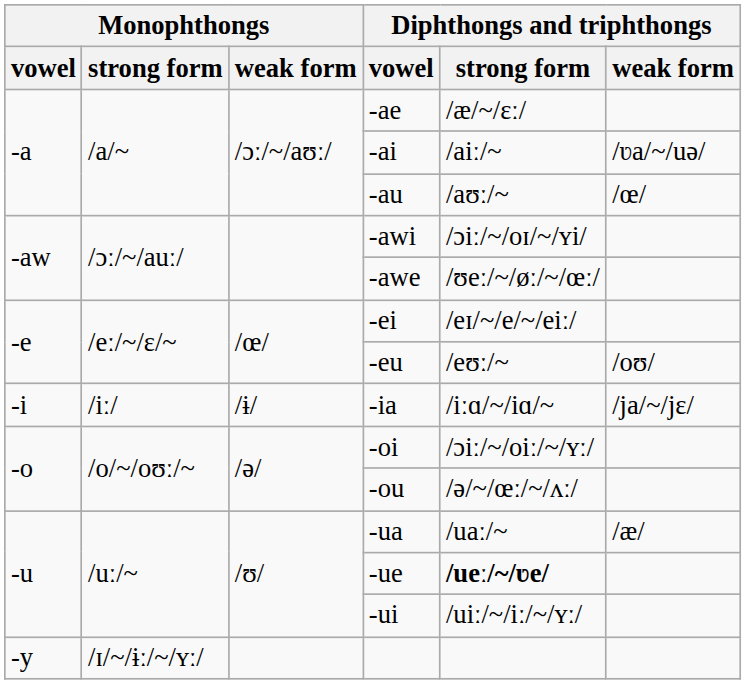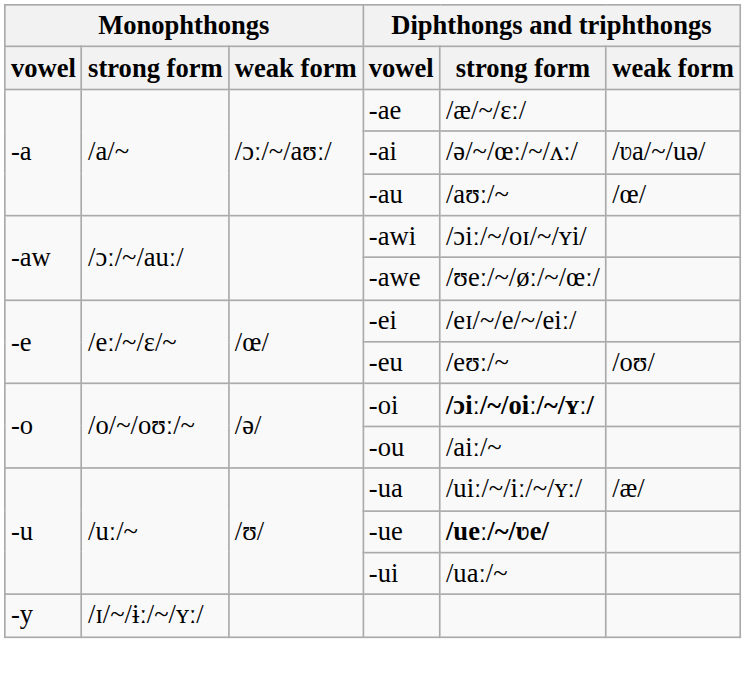 <table class="wikitable">
 <tr>
 <th colspan="3">Monophthongs</th>
 <th colspan="3">Diphthongs and triphthongs</th>
 </tr>
 <tr>
 <th>vowel</th>
 <th>strong form</th>
 <th>weak form</th>
 <th>vowel</th>
 <th>strong form</th>
 <th>weak form</th>
 </tr>
 <tr>
 <td rowspan="3">-a</td>
 <td rowspan="3">/a/~</td>
 <td rowspan="3">/ɔː/~/aʊː/</td>
 <td>-ae</td>
 <td>/æ/~/ɛː/</td>
 <td></td>
 </tr>
 <tr>
 <td>-ai</td>
-<td>/aiː/~</td>
+<td>/ə/~/œː/~/ʌː/</td>
 <td>/ʋa/~/uə/</td>
 </tr>
 <tr>
 <td>-au</td>
 <td>/aʊː/~</td>
 <td>/œ/</td>
 </tr>
 <tr>
 <td rowspan="2">-aw</td>
 <td rowspan="2">/ɔː/~/auː/</td>
 <td rowspan="2"></td>
 <td>-awi</td>
 <td>/ɔiː/~/oɪ/~/ʏi/</td>
 <td></td>
 </tr>
 <tr>
 <td>-awe</td>
 <td>/ʊeː/~/øː/~/œː/</td>
 <td></td>
 </tr>
 <tr>
 <td rowspan="2">-e</td>
 <td rowspan="2">/eː/~/ɛ/~</td>
 <td rowspan="2">/œ/</td>
 <td>-ei</td>
 <td>/eɪ/~/e/~/eiː/</td>
 <td></td>
 </tr>
 <tr>
 <td>-eu</td>
 <td>/eʊː/~</td>
 <td>/oʊ/</td>
 </tr>
 <tr>
-<td>-i</td>
-<td>/iː/</td>
-<td>/ɨ/</td>
-<td>-ia</td>
-<td>/iːɑ/~/iɑ/~</td>
-<td>/ja/~/jɛ/</td>
-</tr>
-<tr>
 <td rowspan="2">-o</td>
 <td rowspan="2">/o/~/oʊː/~</td>
 <td rowspan="2">/ə/</td>
 <td>-oi</td>
-<td>/ɔiː/~/oiː/~/ʏː/</td>
+<td><strong>/ɔiː/~/oiː/~/ʏː/</strong></td>
 <td></td>
 </tr>
 <tr>
 <td>-ou</td>
-<td>/ə/~/œː/~/ʌː/</td>
+<td>/aiː/~</td>
 <td></td>
 </tr>
 <tr>
 <td rowspan="3">-u</td>
 <td rowspan="3">/uː/~</td>
 <td rowspan="3">/ʊ/</td>
 <td>-ua</td>
-<td>/uaː/~</td>
+<td>/uiː/~/iː/~/ʏː/</td>
 <td>/æ/</td>
 </tr>
 <tr>
 <td>-ue</td>
 <td><strong>/ueː/~/ʋe/</strong></td>
 <td></td>
 </tr>
 <tr>
 <td>-ui</td>
-<td>/uiː/~/iː/~/ʏː/</td>
+<td>/uaː/~</td>
 <td></td>
 </tr>
 <tr>
 <td>-y</td>
 <td>/ɪ/~/ɨː/~/ʏː/</td>
 <td></td>
 <td></td>
 <td></td>
 <td></td>
 </tr>
 </table>
